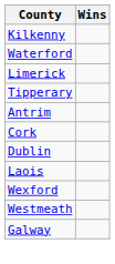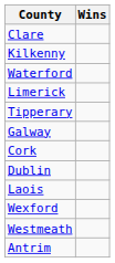 <table class="wikitable sortable">
 <tr>
 <th>County</th>
 <th>Wins</th>
+</tr>
+<tr>
+<td><a href='#'>Clare</a></td>
+<td align="center"></td>
 </tr>
 <tr>
 <td><a href='#'>Kilkenny</a></td>
 <td align="center"></td>
 </tr>
 <tr>
 <td><a href='#'>Waterford</a></td>
 <td align="center"></td>
 </tr>
 <tr>
 <td><a href='#'>Limerick</a></td>
 <td align="center"></td>
 </tr>
 <tr>
 <td><a href='#'>Tipperary</a></td>
 <td align="center"></td>
 </tr>
 <tr>
-<td><a href='#'>Antrim</a></td>
+<td><a href='#'>Galway</a></td>
 <td align="center"></td>
 </tr>
 <tr>
 <td><a href='#'>Cork</a></td>
 <td align="center"></td>
 </tr>
 <tr>
 <td><a href='#'>Dublin</a></td>
 <td align="center"></td>
 </tr>
 <tr>
 <td><a href='#'>Laois</a></td>
 <td align="center"></td>
 </tr>
 <tr>
 <td><a href='#'>Wexford</a></td>
 <td align="center"></td>
 </tr>
 <tr>
 <td><a href='#'>Westmeath</a></td>
 <td align="center"></td>
 </tr>
 <tr>
-<td><a href='#'>Galway</a></td>
+<td><a href='#'>Antrim</a></td>
 <td align="center"></td>
 </tr>
 </table>
